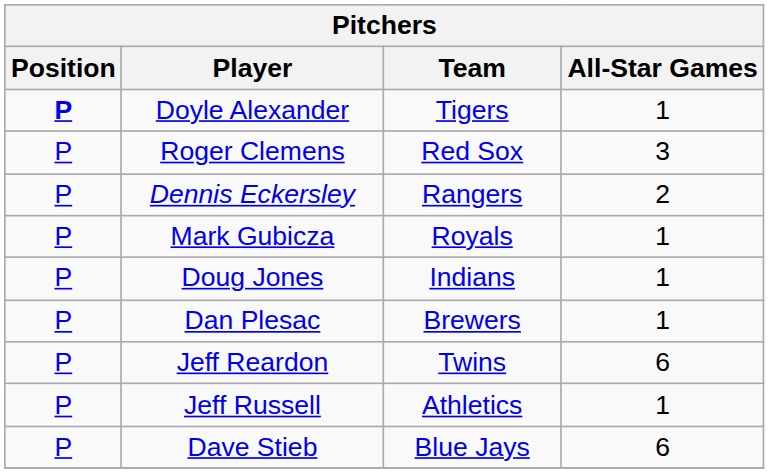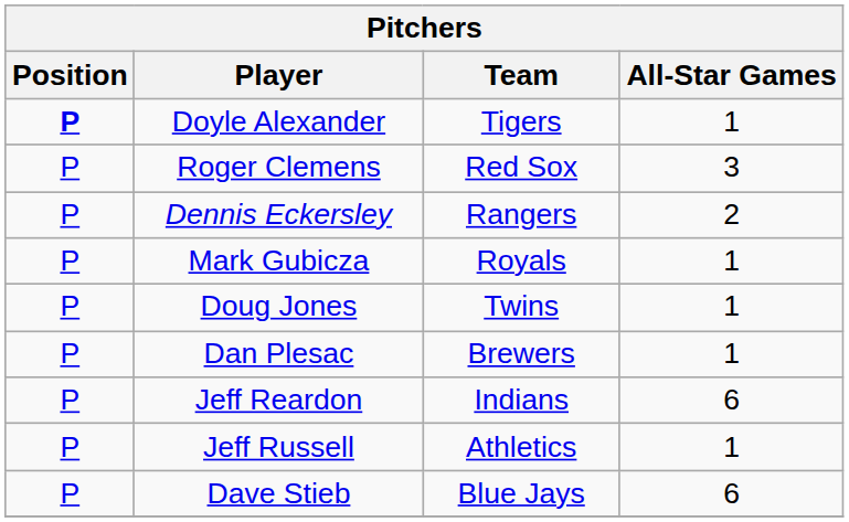 <table class="wikitable" style="font-size: 100%; text-align:center;">
 <tr>
 <th colspan="4">Pitchers</th>
 </tr>
 <tr>
 <th>Position</th>
 <th width="150">Player</th>
 <th width="100">Team</th>
 <th>All-Star Games</th>
 </tr>
 <tr>
 <td><strong><a href='#'>P</a></strong></td>
 <td><a href='#'>Doyle Alexander</a></td>
 <td><a href='#'>Tigers</a></td>
 <td>1</td>
 </tr>
 <tr>
 <td><a href='#'>P</a></td>
 <td><a href='#'>Roger Clemens</a></td>
 <td><a href='#'>Red Sox</a></td>
 <td>3</td>
 </tr>
 <tr>
 <td><a href='#'>P</a></td>
 <td><em><a href='#'>Dennis Eckersley</a></em></td>
 <td><a href='#'>Rangers</a></td>
 <td>2</td>
 </tr>
 <tr>
 <td><a href='#'>P</a></td>
 <td><a href='#'>Mark Gubicza</a></td>
 <td><a href='#'>Royals</a></td>
 <td>1</td>
 </tr>
 <tr>
 <td><a href='#'>P</a></td>
 <td><a href='#'>Doug Jones</a></td>
-<td><a href='#'>Indians</a></td>
+<td><a href='#'>Twins</a></td>
 <td>1</td>
 </tr>
 <tr>
 <td><a href='#'>P</a></td>
 <td><a href='#'>Dan Plesac</a></td>
 <td><a href='#'>Brewers</a></td>
 <td>1</td>
 </tr>
 <tr>
 <td><a href='#'>P</a></td>
 <td><a href='#'>Jeff Reardon</a></td>
-<td><a href='#'>Twins</a></td>
+<td><a href='#'>Indians</a></td>
 <td>6</td>
 </tr>
 <tr>
 <td><a href='#'>P</a></td>
 <td><a href='#'>Jeff Russell</a></td>
 <td><a href='#'>Athletics</a></td>
 <td>1</td>
 </tr>
 <tr>
 <td><a href='#'>P</a></td>
 <td><a href='#'>Dave Stieb</a></td>
 <td><a href='#'>Blue Jays</a></td>
 <td>6</td>
 </tr>
 <tr>
 </tr>
 </table>
